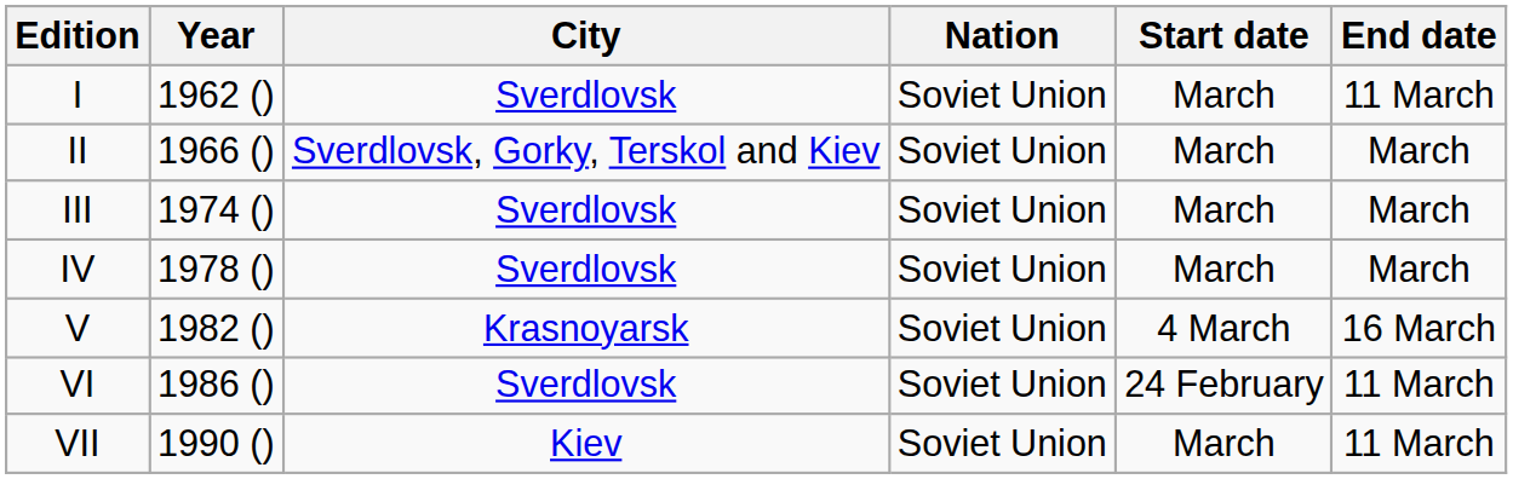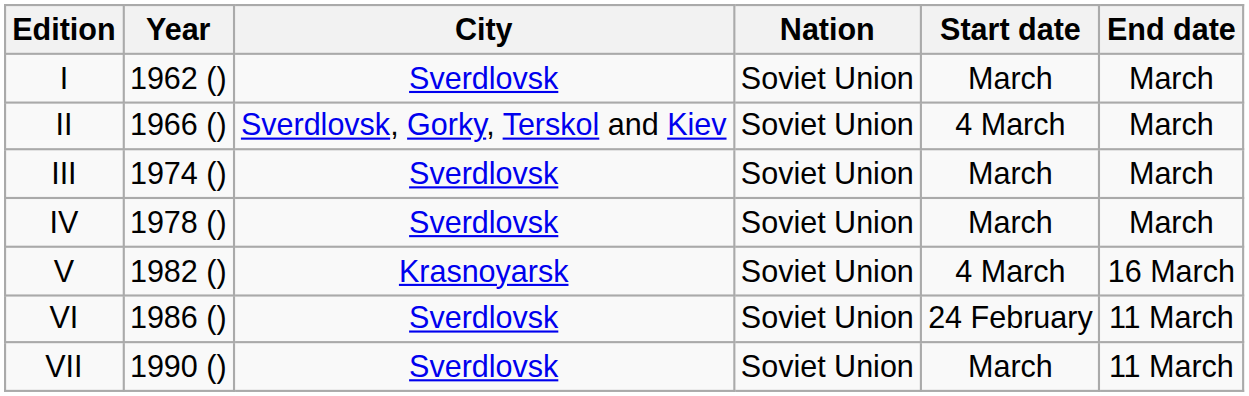 <table class="wikitable" style="text-align:center; font-size:90%;">
 <tr>
 <th>Edition</th>
 <th>Year</th>
 <th>City</th>
 <th>Nation</th>
 <th>Start date</th>
 <th>End date</th>
 </tr>
 <tr>
 <td>I</td>
 <td>1962 ()</td>
 <td><a href='#'>Sverdlovsk</a></td>
 <td>Soviet Union</td>
 <td>March</td>
-<td>11 March</td>
+<td>March</td>
 </tr>
 <tr>
 <td>II</td>
 <td>1966 ()</td>
 <td><a href='#'>Sverdlovsk</a>, <a href='#'>Gorky</a>, <a href='#'>Terskol</a> and <a href='#'>Kiev</a></td>
 <td>Soviet Union</td>
-<td>March</td>
+<td>4 March</td>
 <td>March</td>
 </tr>
 <tr>
 <td>III</td>
 <td>1974 ()</td>
 <td><a href='#'>Sverdlovsk</a></td>
 <td>Soviet Union</td>
 <td>March</td>
 <td>March</td>
 </tr>
 <tr>
 <td>IV</td>
 <td>1978 ()</td>
 <td><a href='#'>Sverdlovsk</a></td>
 <td>Soviet Union</td>
 <td>March</td>
 <td>March</td>
 </tr>
 <tr>
 <td>V</td>
 <td>1982 ()</td>
 <td><a href='#'>Krasnoyarsk</a></td>
 <td>Soviet Union</td>
 <td>4 March</td>
 <td>16 March</td>
 </tr>
 <tr>
 <td>VI</td>
 <td>1986 ()</td>
 <td><a href='#'>Sverdlovsk</a></td>
 <td>Soviet Union</td>
 <td>24 February</td>
 <td>11 March</td>
 </tr>
 <tr>
 <td>VII</td>
 <td>1990 ()</td>
-<td><a href='#'>Kiev</a></td>
+<td><a href='#'>Sverdlovsk</a></td>
 <td>Soviet Union</td>
 <td>March</td>
 <td>11 March</td>
 </tr>
 </table>
